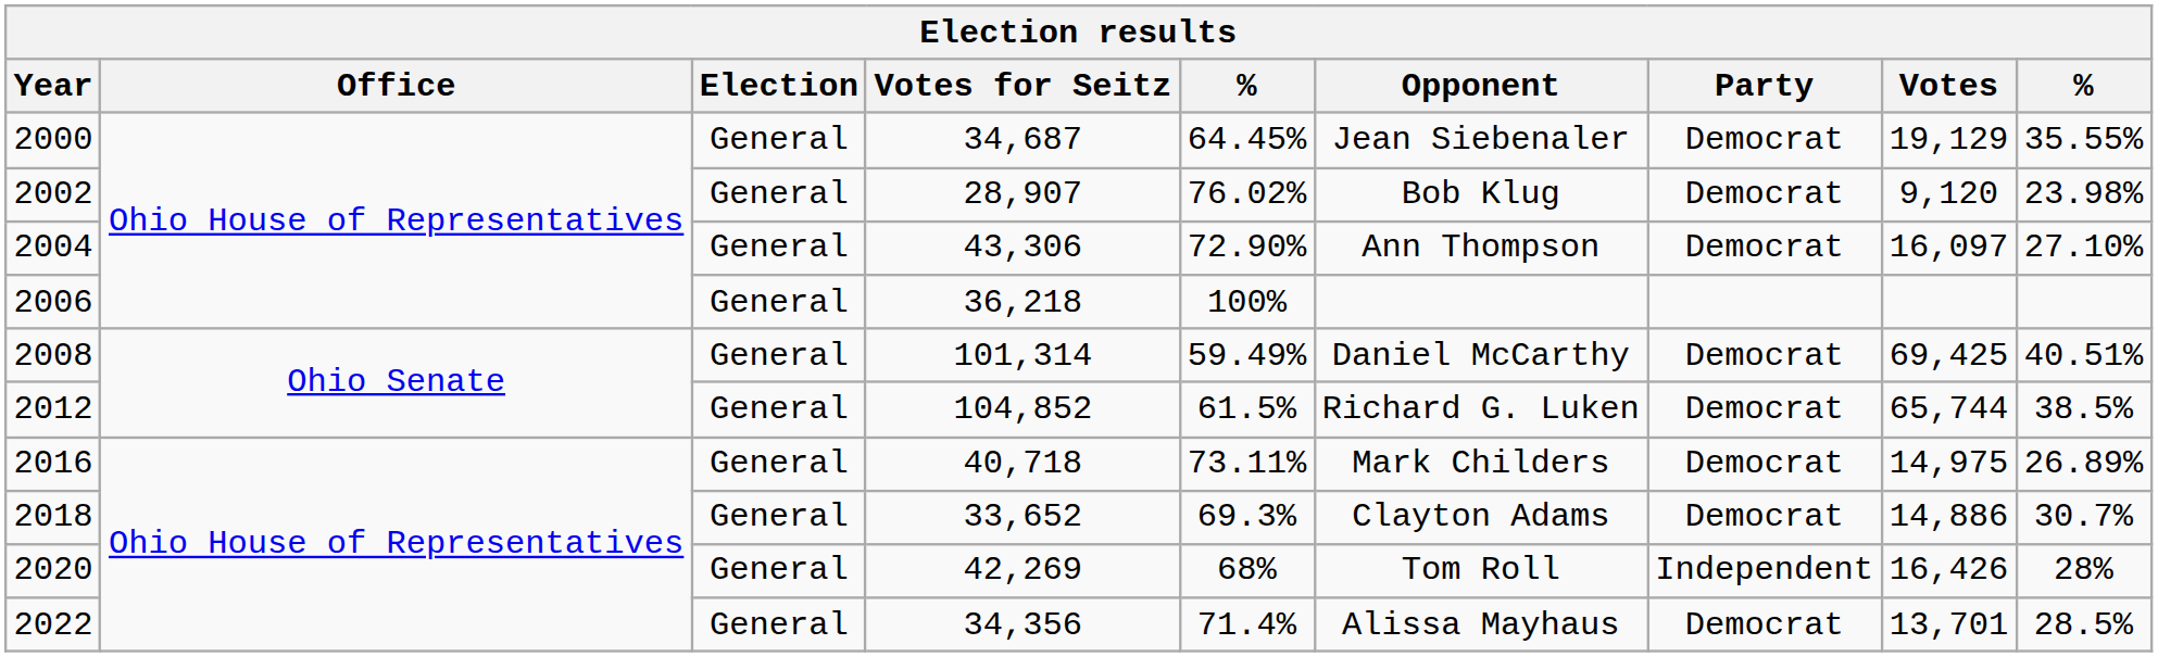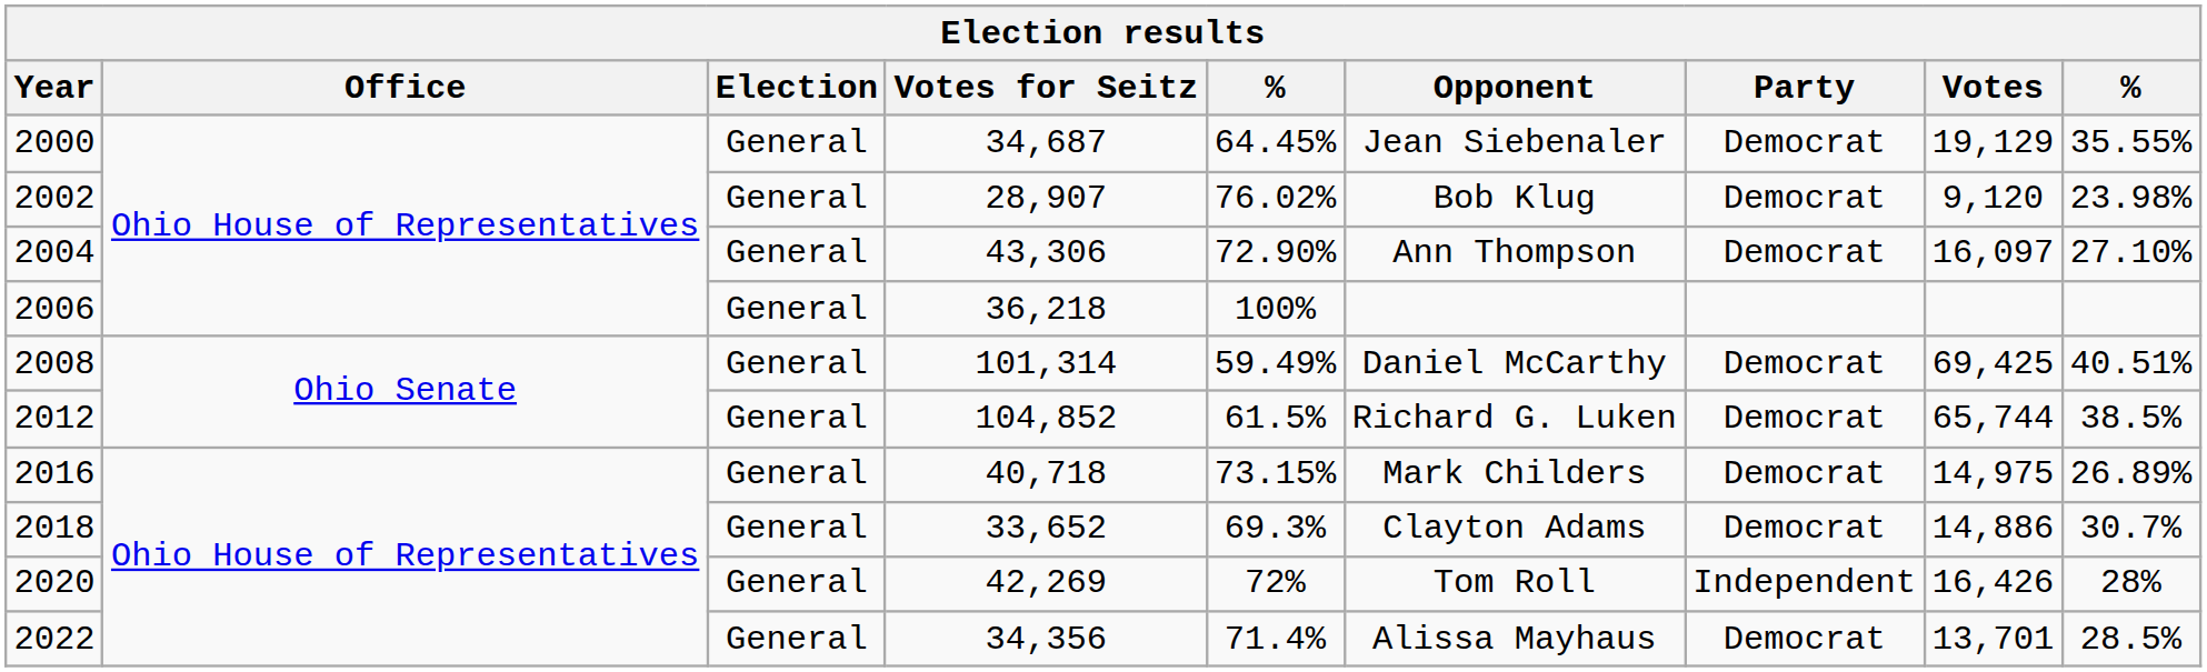 <table class="wikitable" style="text-align: center;">
 <tr>
 <th colspan="10">Election results</th>
 </tr>
 <tr>
 <th>Year</th>
 <th>Office</th>
 <th>Election</th>
 <th>Votes for Seitz</th>
 <th>%</th>
 <th>Opponent</th>
 <th>Party</th>
 <th>Votes</th>
 <th>%</th>
 </tr>
 <tr>
 <td>2000</td>
 <td rowspan=4><a href='#'>Ohio House of Representatives</a></td>
 <td>General</td>
 <td>34,687</td>
 <td>64.45%</td>
 <td>Jean Siebenaler</td>
 <td>Democrat</td>
 <td>19,129</td>
 <td>35.55%</td>
 </tr>
 <tr |->
 <td>2002</td>
 <td>General</td>
 <td>28,907</td>
 <td>76.02%</td>
 <td>Bob Klug</td>
 <td>Democrat</td>
 <td>9,120</td>
 <td>23.98%</td>
 </tr>
 <tr>
 <td>2004</td>
 <td>General</td>
 <td>43,306</td>
 <td>72.90%</td>
 <td>Ann Thompson</td>
 <td>Democrat</td>
 <td>16,097</td>
 <td>27.10%</td>
 </tr>
 <tr>
 <td>2006</td>
 <td>General</td>
 <td>36,218</td>
 <td>100%</td>
 <td></td>
 <td></td>
 <td></td>
 <td></td>
 </tr>
 <tr |->
 <td>2008</td>
 <td rowspan=2><a href='#'>Ohio Senate</a></td>
 <td>General</td>
 <td>101,314</td>
 <td>59.49%</td>
 <td>Daniel McCarthy</td>
 <td>Democrat</td>
 <td>69,425</td>
 <td>40.51%</td>
 </tr>
 <tr>
 <td>2012</td>
 <td>General</td>
 <td>104,852</td>
 <td>61.5%</td>
 <td>Richard G. Luken</td>
 <td>Democrat</td>
 <td>65,744</td>
 <td>38.5%</td>
 </tr>
 <tr |->
 <td>2016</td>
 <td rowspan=4><a href='#'>Ohio House of Representatives</a></td>
 <td>General</td>
 <td>40,718</td>
-<td>73.11%</td>
+<td>73.15%</td>
 <td>Mark Childers</td>
 <td>Democrat</td>
 <td>14,975</td>
 <td>26.89%</td>
 </tr>
 <tr>
 <td>2018</td>
 <td>General</td>
 <td>33,652</td>
 <td>69.3%</td>
 <td>Clayton Adams</td>
 <td>Democrat</td>
 <td>14,886</td>
 <td>30.7%</td>
 </tr>
 <tr>
 <td>2020</td>
 <td>General</td>
 <td>42,269</td>
-<td>68%</td>
+<td>72%</td>
 <td>Tom Roll</td>
 <td>Independent</td>
 <td>16,426</td>
 <td>28%</td>
 </tr>
 <tr>
 <td>2022</td>
 <td>General</td>
 <td>34,356</td>
 <td>71.4%</td>
 <td>Alissa Mayhaus</td>
 <td>Democrat</td>
 <td>13,701</td>
 <td>28.5%</td>
 </tr>
 </table>
